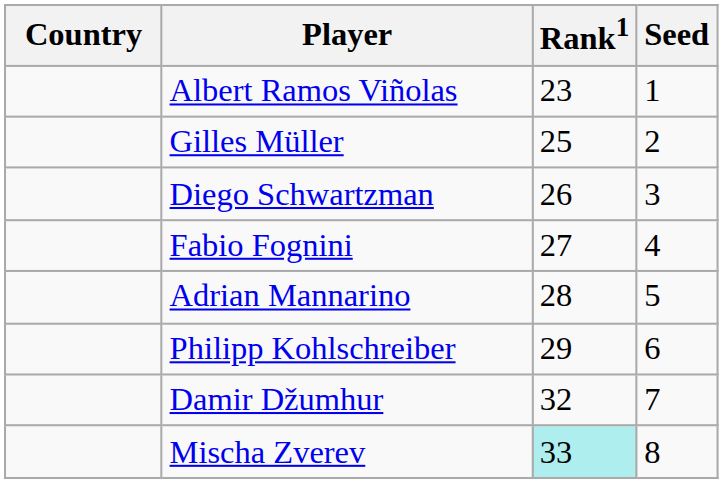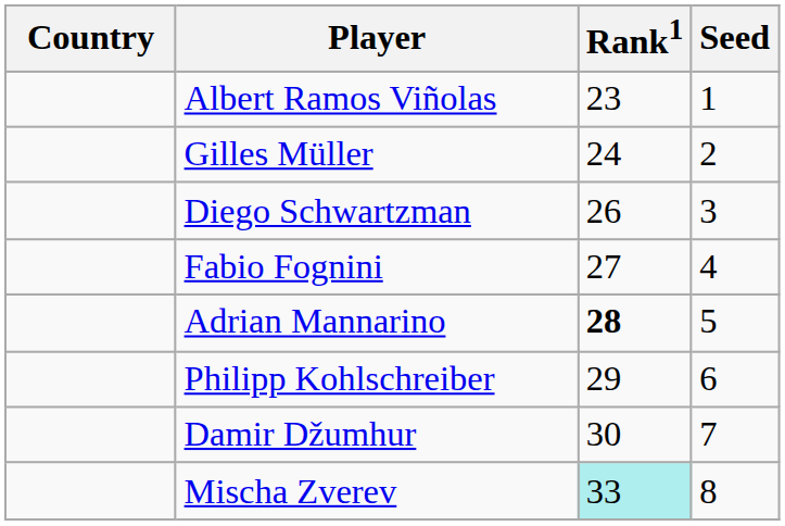 <table class="sortable wikitable">
 <tr>
 <th width=70>Country</th>
 <th width=175>Player</th>
 <th>Rank<sup>1</sup></th>
 <th>Seed</th>
 </tr>
 <tr>
 <td></td>
 <td><a href='#'>Albert Ramos Viñolas</a></td>
 <td>23</td>
 <td>1</td>
 </tr>
 <tr>
 <td></td>
 <td><a href='#'>Gilles Müller</a></td>
-<td>25</td>
+<td>24</td>
 <td>2</td>
 </tr>
 <tr>
 <td></td>
 <td><a href='#'>Diego Schwartzman</a></td>
 <td>26</td>
 <td>3</td>
 </tr>
 <tr>
 <td></td>
 <td><a href='#'>Fabio Fognini</a></td>
 <td>27</td>
 <td>4</td>
 </tr>
 <tr>
 <td></td>
 <td><a href='#'>Adrian Mannarino</a></td>
-<td>28</td>
+<td><strong>28</strong></td>
 <td>5</td>
 </tr>
 <tr>
 <td></td>
 <td><a href='#'>Philipp Kohlschreiber</a></td>
 <td>29</td>
 <td>6</td>
 </tr>
 <tr>
 <td></td>
 <td><a href='#'>Damir Džumhur</a></td>
-<td>32</td>
+<td>30</td>
 <td>7</td>
 </tr>
 <tr>
 <td></td>
 <td><a href='#'>Mischa Zverev</a></td>
 <td style="background: paleturquoise;">33</td>
 <td>8</td>
 </tr>
 </table>
